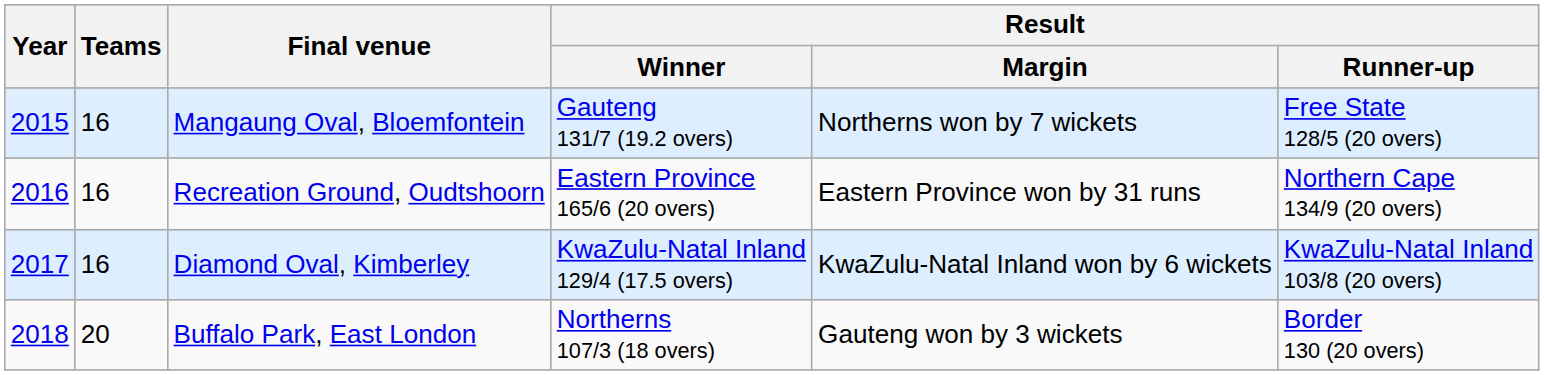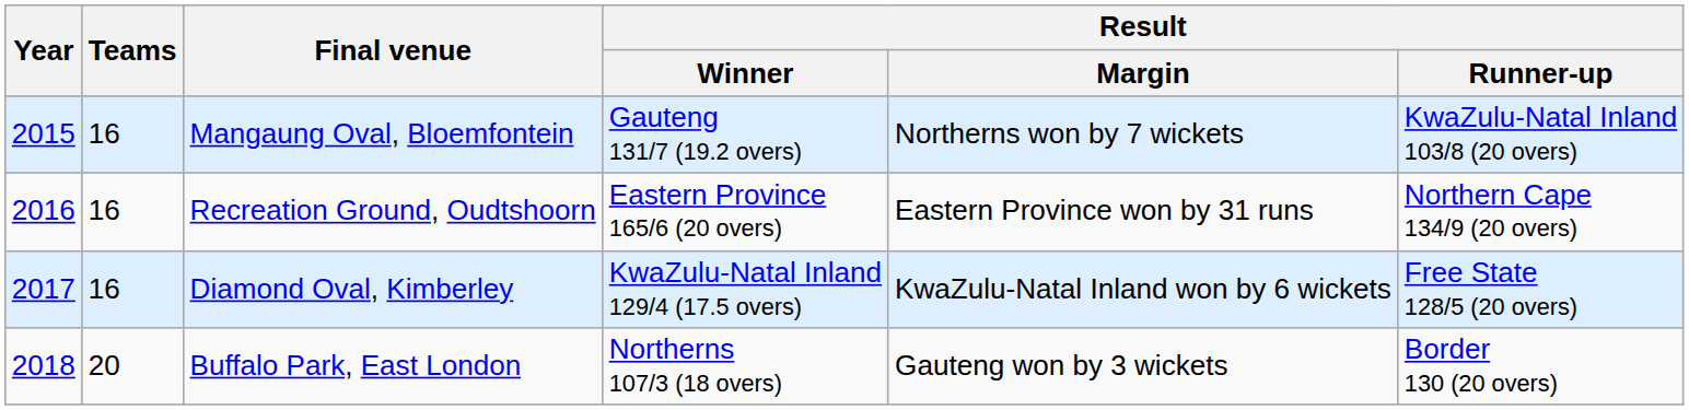 <table class="wikitable">
 <tr>
 <th rowspan=2>Year</th>
 <th rowspan=2>Teams</th>
 <th rowspan=2>Final venue</th>
 <th colspan=3>Result</th>
 </tr>
 <tr>
 <th>Winner</th>
 <th>Margin</th>
 <th>Runner-up</th>
 </tr>
 <tr style="background:#ddeeff">
 <td><a href='#'>2015</a></td>
 <td>16</td>
 <td><a href='#'>Mangaung Oval</a>, <a href='#'>Bloemfontein</a></td>
 <td><a href='#'>Gauteng</a><br><small>131/7 (19.2 overs)</small></td>
 <td>Northerns won by 7 wickets<br></td>
-<td><a href='#'>Free State</a><br><small>128/5 (20 overs)</small></td>
+<td><a href='#'>KwaZulu-Natal Inland</a><br><small>103/8 (20 overs)</small></td>
 </tr>
 <tr>
 <td><a href='#'>2016</a></td>
 <td>16</td>
 <td><a href='#'>Recreation Ground</a>, <a href='#'>Oudtshoorn</a></td>
 <td><a href='#'>Eastern Province</a><br><small>165/6 (20 overs)</small></td>
 <td>Eastern Province won by 31 runs<br></td>
 <td><a href='#'>Northern Cape</a><br><small>134/9 (20 overs)</small></td>
 </tr>
 <tr style="background:#ddeeff">
 <td><a href='#'>2017</a></td>
 <td>16</td>
 <td><a href='#'>Diamond Oval</a>, <a href='#'>Kimberley</a></td>
 <td><a href='#'>KwaZulu-Natal Inland</a><br><small>129/4 (17.5 overs)</small></td>
 <td>KwaZulu-Natal Inland won by 6 wickets<br></td>
-<td><a href='#'>KwaZulu-Natal Inland</a><br><small>103/8 (20 overs)</small></td>
+<td><a href='#'>Free State</a><br><small>128/5 (20 overs)</small></td>
 </tr>
 <tr>
 <td><a href='#'>2018</a></td>
 <td>20</td>
 <td><a href='#'>Buffalo Park</a>, <a href='#'>East London</a></td>
 <td><a href='#'>Northerns</a><br><small>107/3 (18 overs)</small></td>
 <td>Gauteng won by 3 wickets<br></td>
 <td><a href='#'>Border</a><br><small>130 (20 overs)</small></td>
 </tr>
 </table>
